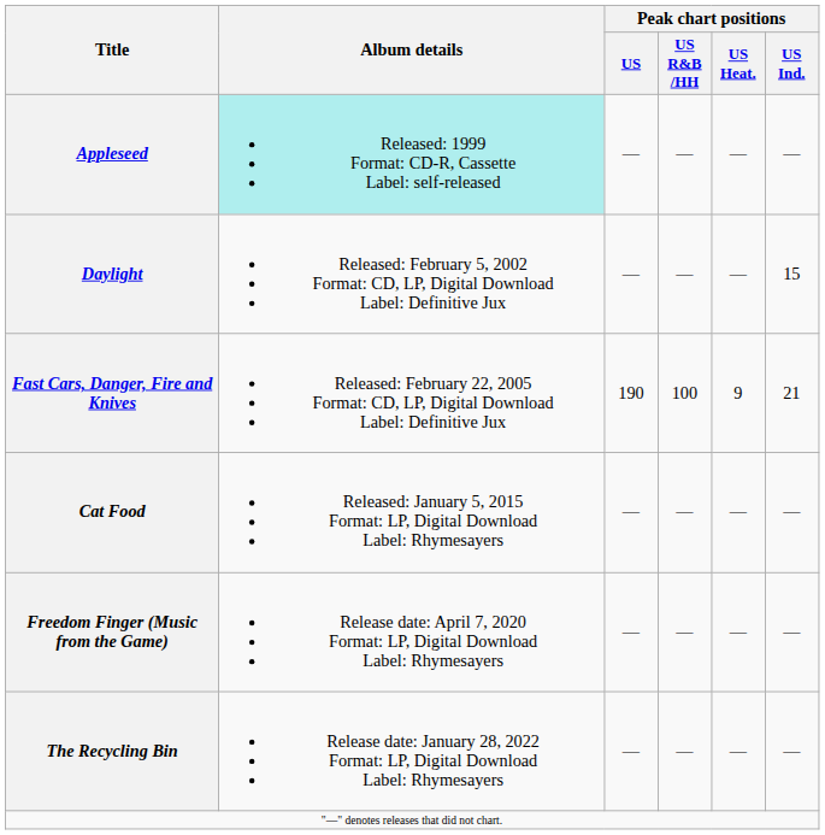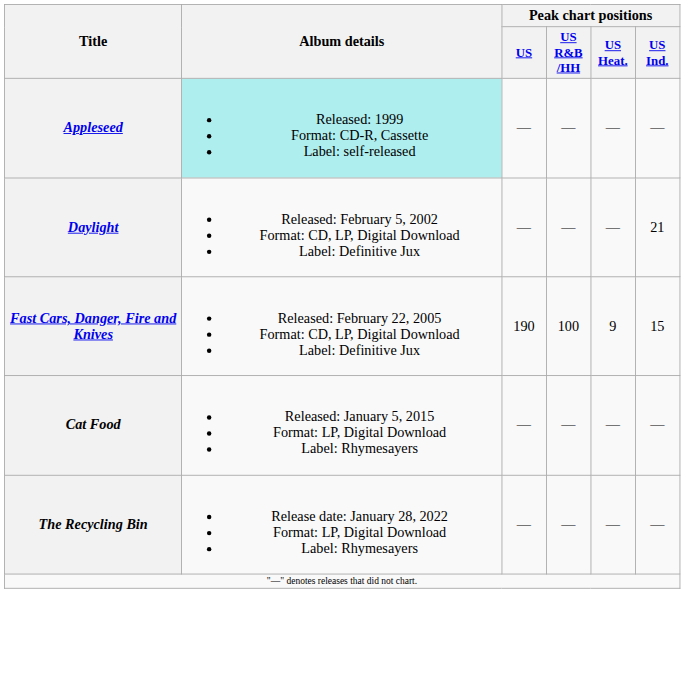 <table class="wikitable plainrowheaders" style="text-align:center;">
 <tr>
 <th scope="col" rowspan="2" style="width:12em;">Title</th>
 <th scope="col" rowspan="2" style="width:22em;">Album details</th>
 <th scope="col" colspan="4">Peak chart positions</th>
 </tr>
 <tr>
 <th scope="col" style="width:3em;font-size:90%;"><a href='#'>US</a><br></th>
 <th scope="col" style="width:3em;font-size:90%;"><a href='#'>US<br>R&B<br>/HH</a><br></th>
 <th scope="col" style="width:3em;font-size:90%;"><a href='#'>US<br>Heat.</a><br></th>
 <th scope="col" style="width:3em;font-size:90%;"><a href='#'>US<br>Ind.</a><br></th>
 </tr>
 <tr>
 <th scope="row"><em><a href='#'>Appleseed</a></em></th>
 <td style="background: paleturquoise;"><br><ul><li>Released: 1999</li><li>Format: CD-R, Cassette</li><li>Label: self-released</li></ul></td>
 <td>—</td>
 <td>—</td>
 <td>—</td>
 <td>—</td>
 </tr>
 <tr>
 <th scope="row"><em><a href='#'>Daylight</a></em></th>
 <td><br><ul><li>Released: February 5, 2002</li><li>Format: CD, LP, Digital Download</li><li>Label: Definitive Jux</li></ul></td>
 <td>—</td>
 <td>—</td>
 <td>—</td>
-<td>15</td>
+<td>21</td>
 </tr>
 <tr>
 <th scope="row"><em><a href='#'>Fast Cars, Danger, Fire and Knives</a></em></th>
 <td><br><ul><li>Released: February 22, 2005</li><li>Format: CD, LP, Digital Download</li><li>Label: Definitive Jux</li></ul></td>
 <td>190</td>
 <td>100</td>
 <td>9</td>
-<td>21</td>
+<td>15</td>
 </tr>
 <tr>
 <th scope="row"><em>Cat Food</em></th>
 <td><br><ul><li>Released: January 5, 2015</li><li>Format: LP, Digital Download</li><li>Label: Rhymesayers</li></ul></td>
-<td>—</td>
-<td>—</td>
-<td>—</td>
-<td>—</td>
-</tr>
-<tr>
-<th scope="row"><em>Freedom Finger (Music from the Game)</em></th>
-<td><br><ul><li>Release date: April 7, 2020</li><li>Format: LP, Digital Download</li><li>Label: Rhymesayers</li></ul></td>
 <td>—</td>
 <td>—</td>
 <td>—</td>
 <td>—</td>
 </tr>
 <tr>
 <th scope="row"><em>The Recycling Bin</em></th>
 <td><br><ul><li>Release date: January 28, 2022</li><li>Format: LP, Digital Download</li><li>Label: Rhymesayers</li></ul></td>
 <td>—</td>
 <td>—</td>
 <td>—</td>
 <td>—</td>
 </tr>
 <tr>
 <td colspan="6" style="text-align:center; font-size:8pt;">"—" denotes releases that did not chart.</td>
 </tr>
 </table>
